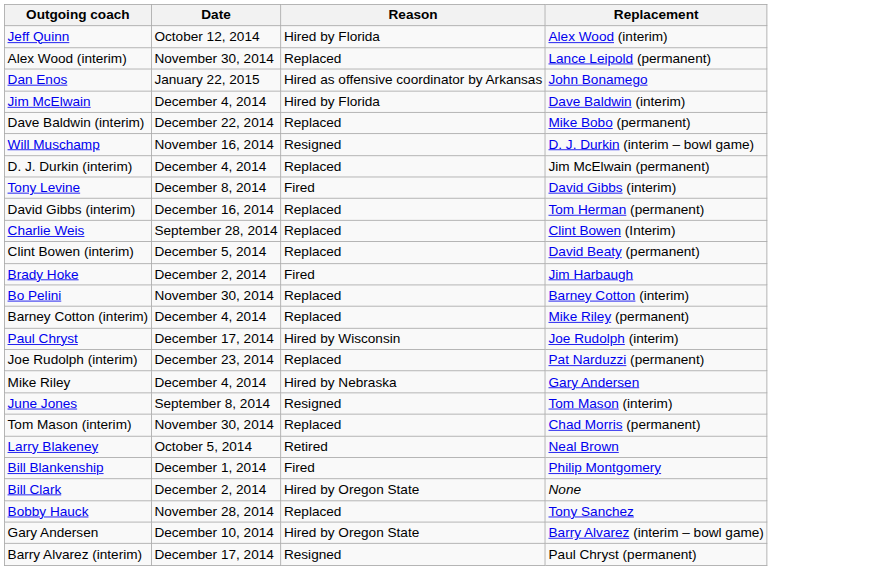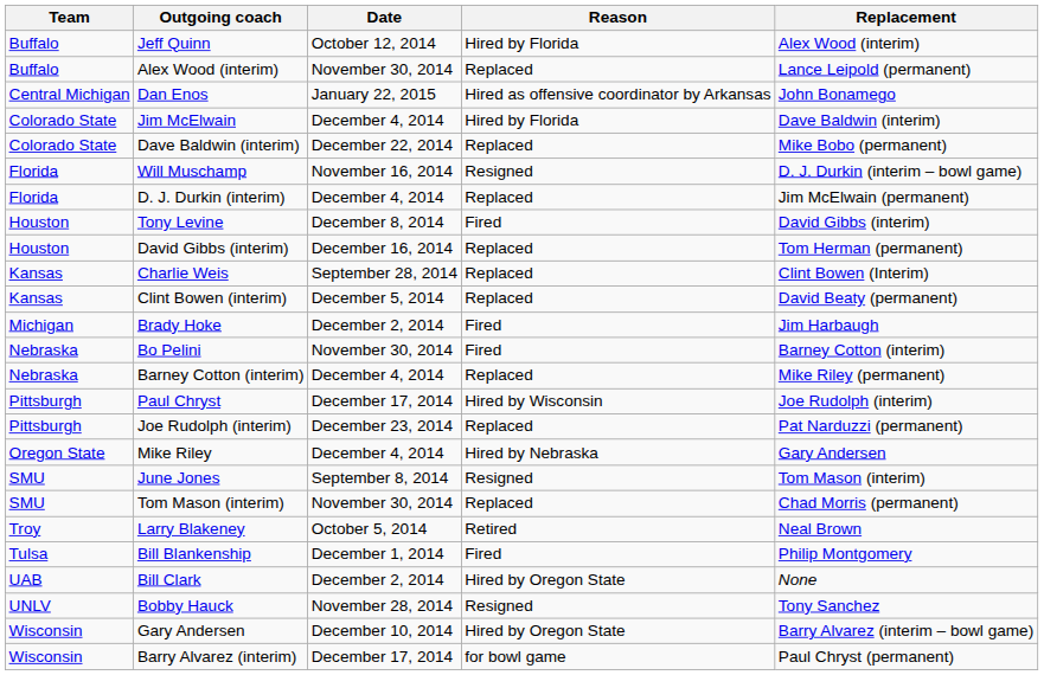 <table class="wikitable sortable">
 <tr>
+<th>Team</th>
 <th>Outgoing coach</th>
 <th>Date</th>
 <th>Reason</th>
 <th>Replacement</th>
 </tr>
 <tr>
+<td><a href='#'>Buffalo</a></td>
 <td><a href='#'>Jeff Quinn</a></td>
 <td>October 12, 2014</td>
 <td>Hired by Florida</td>
 <td><a href='#'>Alex Wood</a> (interim)</td>
 </tr>
 <tr>
+<td><a href='#'>Buffalo</a></td>
 <td>Alex Wood (interim)</td>
 <td>November 30, 2014</td>
 <td>Replaced </td>
 <td><a href='#'>Lance Leipold</a> (permanent)</td>
 </tr>
 <tr>
+<td><a href='#'>Central Michigan</a></td>
 <td><a href='#'>Dan Enos</a></td>
 <td>January 22, 2015</td>
 <td>Hired as offensive coordinator by Arkansas</td>
 <td><a href='#'>John Bonamego</a></td>
 </tr>
 <tr>
+<td><a href='#'>Colorado State</a></td>
 <td><a href='#'>Jim McElwain</a></td>
 <td>December 4, 2014</td>
 <td>Hired by Florida</td>
 <td><a href='#'>Dave Baldwin</a> (interim)</td>
 </tr>
 <tr>
+<td><a href='#'>Colorado State</a></td>
 <td>Dave Baldwin (interim)</td>
 <td>December 22, 2014</td>
 <td>Replaced</td>
 <td><a href='#'>Mike Bobo</a> (permanent)</td>
 </tr>
 <tr>
+<td><a href='#'>Florida</a></td>
 <td><a href='#'>Will Muschamp</a></td>
 <td>November 16, 2014</td>
 <td>Resigned </td>
 <td><a href='#'>D. J. Durkin</a> (interim – bowl game)</td>
 </tr>
 <tr>
+<td><a href='#'>Florida</a></td>
 <td>D. J. Durkin (interim)</td>
 <td>December 4, 2014</td>
 <td>Replaced</td>
 <td>Jim McElwain (permanent)</td>
 </tr>
 <tr>
+<td><a href='#'>Houston</a></td>
 <td><a href='#'>Tony Levine</a></td>
 <td>December 8, 2014</td>
 <td>Fired</td>
 <td><a href='#'>David Gibbs</a> (interim)</td>
 </tr>
 <tr>
+<td><a href='#'>Houston</a></td>
 <td>David Gibbs (interim)</td>
 <td>December 16, 2014</td>
 <td>Replaced</td>
 <td><a href='#'>Tom Herman</a> (permanent)</td>
 </tr>
 <tr>
+<td><a href='#'>Kansas</a></td>
 <td><a href='#'>Charlie Weis</a></td>
 <td>September 28, 2014</td>
 <td>Replaced</td>
 <td><a href='#'>Clint Bowen</a> (Interim)</td>
 </tr>
 <tr>
+<td><a href='#'>Kansas</a></td>
 <td>Clint Bowen (interim)</td>
 <td>December 5, 2014</td>
 <td>Replaced </td>
 <td><a href='#'>David Beaty</a> (permanent)</td>
 </tr>
 <tr>
+<td><a href='#'>Michigan</a></td>
 <td><a href='#'>Brady Hoke</a></td>
 <td>December 2, 2014</td>
 <td>Fired</td>
 <td><a href='#'>Jim Harbaugh</a></td>
 </tr>
 <tr>
+<td><a href='#'>Nebraska</a></td>
 <td><a href='#'>Bo Pelini</a></td>
 <td>November 30, 2014</td>
-<td>Replaced</td>
+<td>Fired </td>
 <td><a href='#'>Barney Cotton</a> (interim)</td>
 </tr>
 <tr>
+<td><a href='#'>Nebraska</a></td>
 <td>Barney Cotton (interim)</td>
 <td>December 4, 2014</td>
 <td>Replaced</td>
 <td><a href='#'>Mike Riley</a> (permanent)</td>
 </tr>
 <tr>
+<td><a href='#'>Pittsburgh</a></td>
 <td><a href='#'>Paul Chryst</a></td>
 <td>December 17, 2014</td>
 <td>Hired by Wisconsin</td>
 <td><a href='#'>Joe Rudolph</a> (interim)</td>
 </tr>
 <tr>
+<td><a href='#'>Pittsburgh</a></td>
 <td>Joe Rudolph (interim)</td>
 <td>December 23, 2014</td>
 <td>Replaced</td>
 <td><a href='#'>Pat Narduzzi</a> (permanent)</td>
 </tr>
 <tr>
+<td><a href='#'>Oregon State</a></td>
 <td>Mike Riley</td>
 <td>December 4, 2014</td>
 <td>Hired by Nebraska</td>
 <td><a href='#'>Gary Andersen</a></td>
 </tr>
 <tr>
+<td><a href='#'>SMU</a></td>
 <td><a href='#'>June Jones</a></td>
 <td>September 8, 2014</td>
 <td>Resigned </td>
 <td><a href='#'>Tom Mason</a> (interim)</td>
 </tr>
 <tr>
+<td><a href='#'>SMU</a></td>
 <td>Tom Mason (interim)</td>
 <td>November 30, 2014</td>
 <td>Replaced </td>
 <td><a href='#'>Chad Morris</a> (permanent)</td>
 </tr>
 <tr>
+<td><a href='#'>Troy</a></td>
 <td><a href='#'>Larry Blakeney</a></td>
 <td>October 5, 2014</td>
 <td>Retired </td>
 <td><a href='#'>Neal Brown</a></td>
 </tr>
 <tr>
+<td><a href='#'>Tulsa</a></td>
 <td><a href='#'>Bill Blankenship</a></td>
 <td>December 1, 2014</td>
 <td>Fired </td>
 <td><a href='#'>Philip Montgomery</a></td>
 </tr>
 <tr>
+<td><a href='#'>UAB</a></td>
 <td><a href='#'>Bill Clark</a></td>
 <td>December 2, 2014</td>
 <td>Hired by Oregon State</td>
 <td><em>None</em></td>
 </tr>
 <tr>
+<td><a href='#'>UNLV</a></td>
 <td><a href='#'>Bobby Hauck</a></td>
 <td>November 28, 2014</td>
-<td>Replaced </td>
+<td>Resigned </td>
 <td><a href='#'>Tony Sanchez</a></td>
 </tr>
 <tr>
+<td><a href='#'>Wisconsin</a></td>
 <td>Gary Andersen</td>
 <td>December 10, 2014</td>
 <td>Hired by Oregon State</td>
 <td><a href='#'>Barry Alvarez</a> (interim – bowl game)</td>
 </tr>
 <tr>
+<td><a href='#'>Wisconsin</a></td>
 <td>Barry Alvarez (interim)</td>
 <td>December 17, 2014</td>
-<td>Resigned </td>
+<td>for bowl game</td>
 <td>Paul Chryst (permanent)</td>
 </tr>
 </table>
